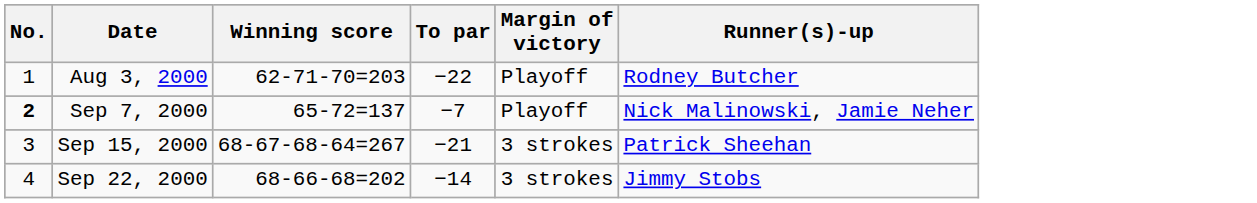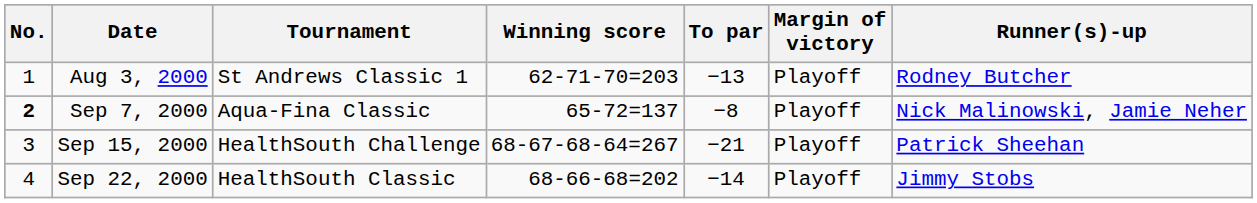 <table class="wikitable" style="font-size:95%;">
 <tr>
 <th>No.</th>
 <th>Date</th>
+<th>Tournament</th>
 <th>Winning score</th>
 <th>To par</th>
 <th>Margin of<br>victory</th>
 <th>Runner(s)-up</th>
 </tr>
 <tr>
 <td align=center>1</td>
 <td align=right>Aug 3, <a href='#'>2000</a></td>
+<td>St Andrews Classic 1</td>
 <td align=right>62-71-70=203</td>
-<td align=center>−22</td>
+<td align=center>−13</td>
 <td>Playoff</td>
 <td> <a href='#'>Rodney Butcher</a></td>
 </tr>
 <tr>
 <td align=center><strong>2</strong></td>
 <td align=right>Sep 7, 2000</td>
+<td>Aqua-Fina Classic</td>
 <td align=right>65-72=137</td>
-<td align=center>−7</td>
+<td align=center>−8</td>
 <td>Playoff</td>
 <td> <a href='#'>Nick Malinowski</a>,  <a href='#'>Jamie Neher</a></td>
 </tr>
 <tr>
 <td align=center>3</td>
 <td align=right>Sep 15, 2000</td>
+<td>HealthSouth Challenge</td>
 <td align=right>68-67-68-64=267</td>
 <td align=center>−21</td>
-<td>3 strokes</td>
+<td>Playoff</td>
 <td> <a href='#'>Patrick Sheehan</a></td>
 </tr>
 <tr>
 <td align=center>4</td>
 <td align=right>Sep 22, 2000</td>
+<td>HealthSouth Classic</td>
 <td align=right>68-66-68=202</td>
 <td align=center>−14</td>
-<td>3 strokes</td>
+<td>Playoff</td>
 <td> <a href='#'>Jimmy Stobs</a></td>
 </tr>
 </table>
